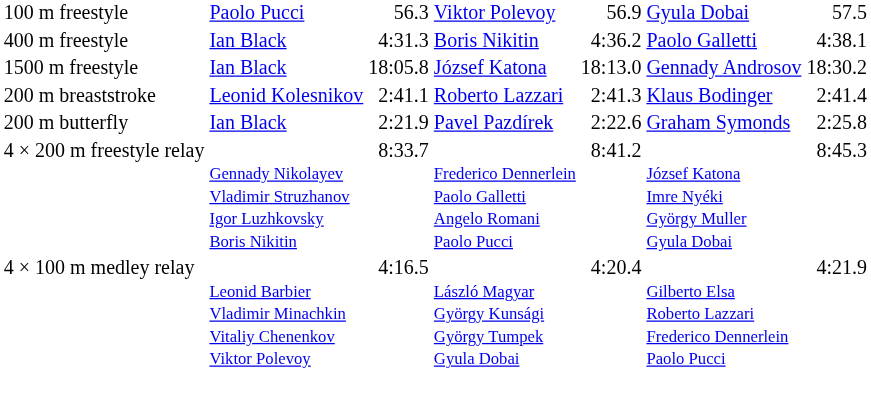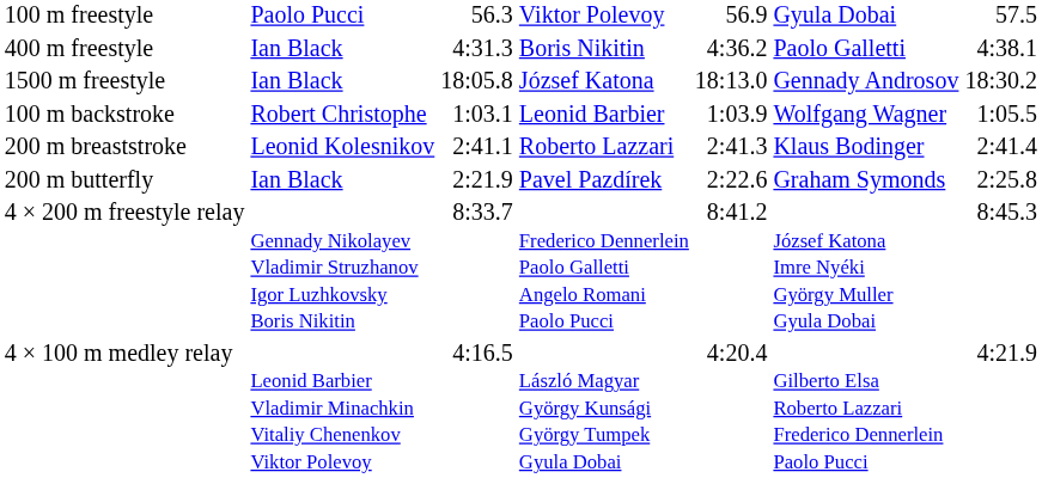 <table>
 <tr valign="top">
 <td>100 m freestyle<br></td>
 <td><a href='#'>Paolo Pucci</a><br><small></small></td>
 <td align="right">56.3</td>
 <td><a href='#'>Viktor Polevoy</a><br><small></small></td>
 <td align="right">56.9</td>
 <td><a href='#'>Gyula Dobai</a><br><small></small></td>
 <td align="right">57.5</td>
 </tr>
 <tr valign="top">
 <td>400 m freestyle<br></td>
 <td><a href='#'>Ian Black</a><br><small></small></td>
 <td align="right">4:31.3</td>
 <td><a href='#'>Boris Nikitin</a><br><small></small></td>
 <td align="right">4:36.2</td>
 <td><a href='#'>Paolo Galletti</a><br><small></small></td>
 <td align="right">4:38.1</td>
 </tr>
 <tr valign="top">
 <td>1500 m freestyle<br></td>
 <td><a href='#'>Ian Black</a><br><small></small></td>
 <td align="right">18:05.8</td>
 <td><a href='#'>József Katona</a><br><small></small></td>
 <td align="right">18:13.0</td>
 <td><a href='#'>Gennady Androsov</a><br><small></small></td>
 <td align="right">18:30.2</td>
+</tr>
+<tr valign="top">
+<td>100 m backstroke<br></td>
+<td><a href='#'>Robert Christophe</a><br><small></small></td>
+<td align="right">1:03.1</td>
+<td><a href='#'>Leonid Barbier</a><br><small></small></td>
+<td align="right">1:03.9</td>
+<td><a href='#'>Wolfgang Wagner</a><br><small></small></td>
+<td align="right">1:05.5</td>
 </tr>
 <tr valign="top">
 <td>200 m breaststroke<br></td>
 <td><a href='#'>Leonid Kolesnikov</a><br><small></small></td>
 <td align="right">2:41.1</td>
 <td><a href='#'>Roberto Lazzari</a><br><small></small></td>
 <td align="right">2:41.3</td>
 <td><a href='#'>Klaus Bodinger</a><br><small></small></td>
 <td align="right">2:41.4</td>
 </tr>
 <tr valign="top">
 <td>200 m butterfly<br></td>
 <td><a href='#'>Ian Black</a><br><small></small></td>
 <td align="right">2:21.9</td>
 <td><a href='#'>Pavel Pazdírek</a><br><small></small></td>
 <td align="right">2:22.6</td>
 <td><a href='#'>Graham Symonds</a><br><small></small></td>
 <td align="right">2:25.8</td>
 </tr>
 <tr valign="top">
 <td>4 × 200 m freestyle relay<br></td>
 <td><br><small><a href='#'>Gennady Nikolayev</a><br><a href='#'>Vladimir Struzhanov</a><br><a href='#'>Igor Luzhkovsky</a><br><a href='#'>Boris Nikitin</a></small></td>
 <td align="right">8:33.7</td>
 <td><br><small><a href='#'>Frederico Dennerlein</a><br><a href='#'>Paolo Galletti</a><br><a href='#'>Angelo Romani</a><br><a href='#'>Paolo Pucci</a></small></td>
 <td align="right">8:41.2</td>
 <td><br><small><a href='#'>József Katona</a><br><a href='#'>Imre Nyéki</a><br><a href='#'>György Muller</a><br><a href='#'>Gyula Dobai</a></small></td>
 <td align="right">8:45.3</td>
 </tr>
 <tr valign="top">
 <td>4 × 100 m medley relay<br></td>
 <td><br><small><a href='#'>Leonid Barbier</a><br><a href='#'>Vladimir Minachkin</a><br><a href='#'>Vitaliy Chenenkov</a><br><a href='#'>Viktor Polevoy</a></small></td>
 <td align="right">4:16.5</td>
 <td><br><small><a href='#'>László Magyar</a><br><a href='#'>György Kunsági</a><br><a href='#'>György Tumpek</a><br><a href='#'>Gyula Dobai</a></small></td>
 <td align="right">4:20.4</td>
 <td><br><small><a href='#'>Gilberto Elsa</a><br><a href='#'>Roberto Lazzari</a><br><a href='#'>Frederico Dennerlein</a><br><a href='#'>Paolo Pucci</a></small></td>
 <td align="right">4:21.9</td>
 </tr>
 </table>
